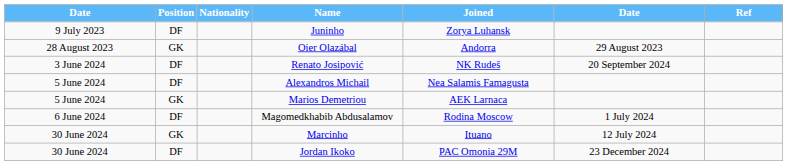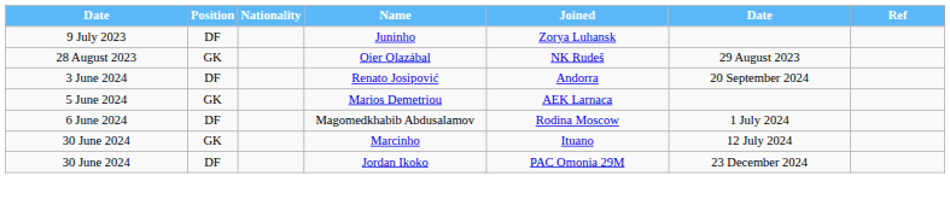 <table class="wikitable"  style="text-align:center; font-size:90%; ">
 <tr>
 <th style="background:#5BB8F8; color:white; width:200px;">Date</th>
 <th style="background:#5BB8F8; color:white; width:50px;">Position</th>
 <th style="background:#5BB8F8; color:white; width:50px;">Nationality</th>
 <th style="background:#5BB8F8; color:white; width:200px;">Name</th>
 <th style="background:#5BB8F8; color:white; width:200px;">Joined</th>
 <th style="background:#5BB8F8; color:white; width:200px;">Date</th>
 <th style="background:#5BB8F8; color:white; width:100px;">Ref</th>
 </tr>
 <tr>
 <td>9 July 2023</td>
 <td>DF</td>
 <td></td>
 <td><a href='#'>Juninho</a></td>
 <td><a href='#'>Zorya Luhansk</a></td>
 <td></td>
 <td></td>
 </tr>
 <tr>
 <td>28 August 2023</td>
 <td>GK</td>
 <td></td>
 <td><a href='#'>Oier Olazábal</a></td>
-<td><a href='#'>Andorra</a></td>
+<td><a href='#'>NK Rudeš</a></td>
 <td>29 August 2023</td>
 <td></td>
 </tr>
 <tr>
 <td>3 June 2024</td>
 <td>DF</td>
 <td></td>
 <td><a href='#'>Renato Josipović</a></td>
-<td><a href='#'>NK Rudeš</a></td>
+<td><a href='#'>Andorra</a></td>
 <td>20 September 2024</td>
-<td></td>
-</tr>
-<tr>
-<td>5 June 2024</td>
-<td>DF</td>
-<td></td>
-<td><a href='#'>Alexandros Michail</a></td>
-<td><a href='#'>Nea Salamis Famagusta</a></td>
-<td></td>
 <td></td>
 </tr>
 <tr>
 <td>5 June 2024</td>
 <td>GK</td>
 <td></td>
 <td><a href='#'>Marios Demetriou</a></td>
 <td><a href='#'>AEK Larnaca</a></td>
 <td></td>
 <td></td>
 </tr>
 <tr>
 <td>6 June 2024</td>
 <td>DF</td>
 <td></td>
 <td>Magomedkhabib Abdusalamov</td>
 <td><a href='#'>Rodina Moscow</a></td>
 <td>1 July 2024</td>
 <td></td>
 </tr>
 <tr>
 <td>30 June 2024</td>
 <td>GK</td>
 <td></td>
 <td><a href='#'>Marcinho</a></td>
 <td><a href='#'>Ituano</a></td>
 <td>12 July 2024</td>
 <td></td>
 </tr>
 <tr>
 <td>30 June 2024</td>
 <td>DF</td>
 <td></td>
 <td><a href='#'>Jordan Ikoko</a></td>
 <td><a href='#'>PAC Omonia 29M</a></td>
 <td>23 December 2024</td>
 <td></td>
 </tr>
 </table>
